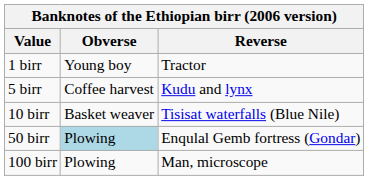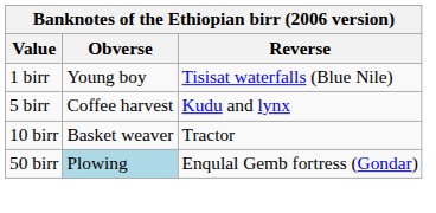 <table class="wikitable">
 <tr>
 <th colspan=3>Banknotes of the Ethiopian birr (2006 version)</th>
 </tr>
 <tr>
 <th>Value</th>
 <th>Obverse</th>
 <th>Reverse</th>
 </tr>
 <tr>
 <td>1 birr</td>
 <td>Young boy</td>
-<td>Tractor</td>
+<td><a href='#'>Tisisat waterfalls</a> (Blue Nile)</td>
 </tr>
 <tr>
 <td>5 birr</td>
 <td>Coffee harvest</td>
 <td><a href='#'>Kudu</a> and <a href='#'>lynx</a></td>
 </tr>
 <tr>
 <td>10 birr</td>
 <td>Basket weaver</td>
-<td><a href='#'>Tisisat waterfalls</a> (Blue Nile)</td>
+<td>Tractor</td>
 </tr>
 <tr>
 <td>50 birr</td>
 <td style="background: lightblue;">Plowing</td>
 <td>Enqulal Gemb fortress (<a href='#'>Gondar</a>)</td>
 </tr>
-<tr>
-<td>100 birr</td>
-<td>Plowing</td>
-<td>Man, microscope</td>
-</tr>
 </table>
